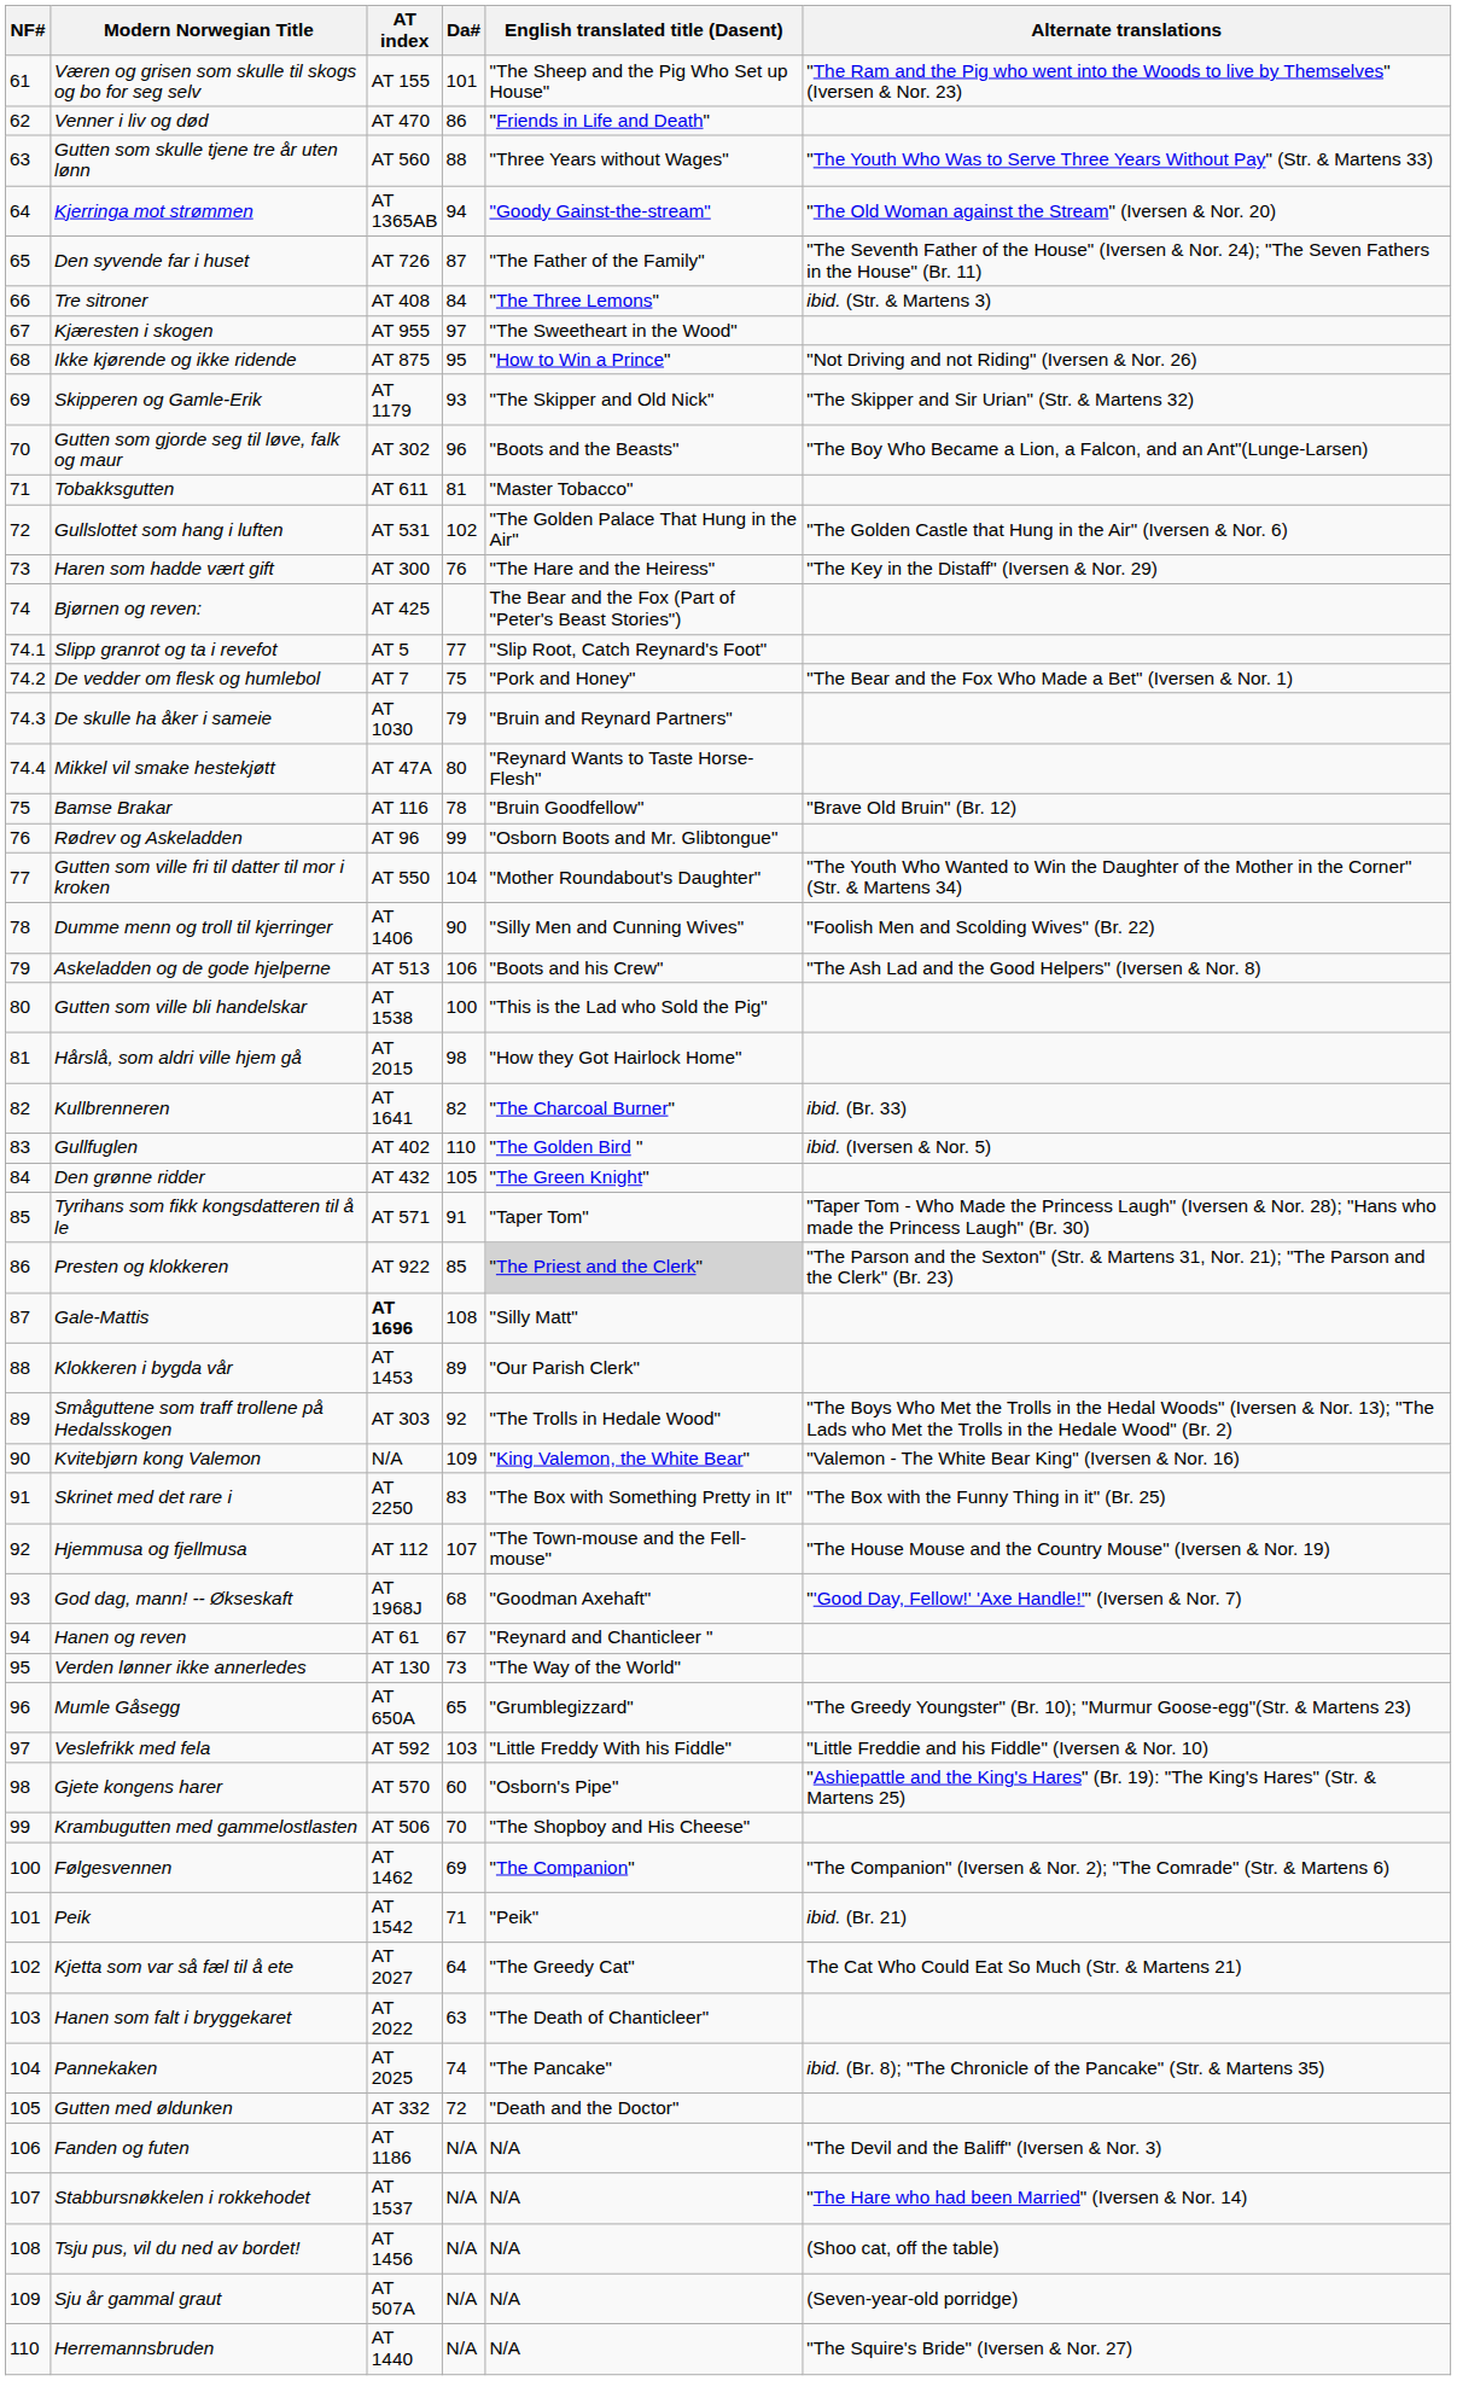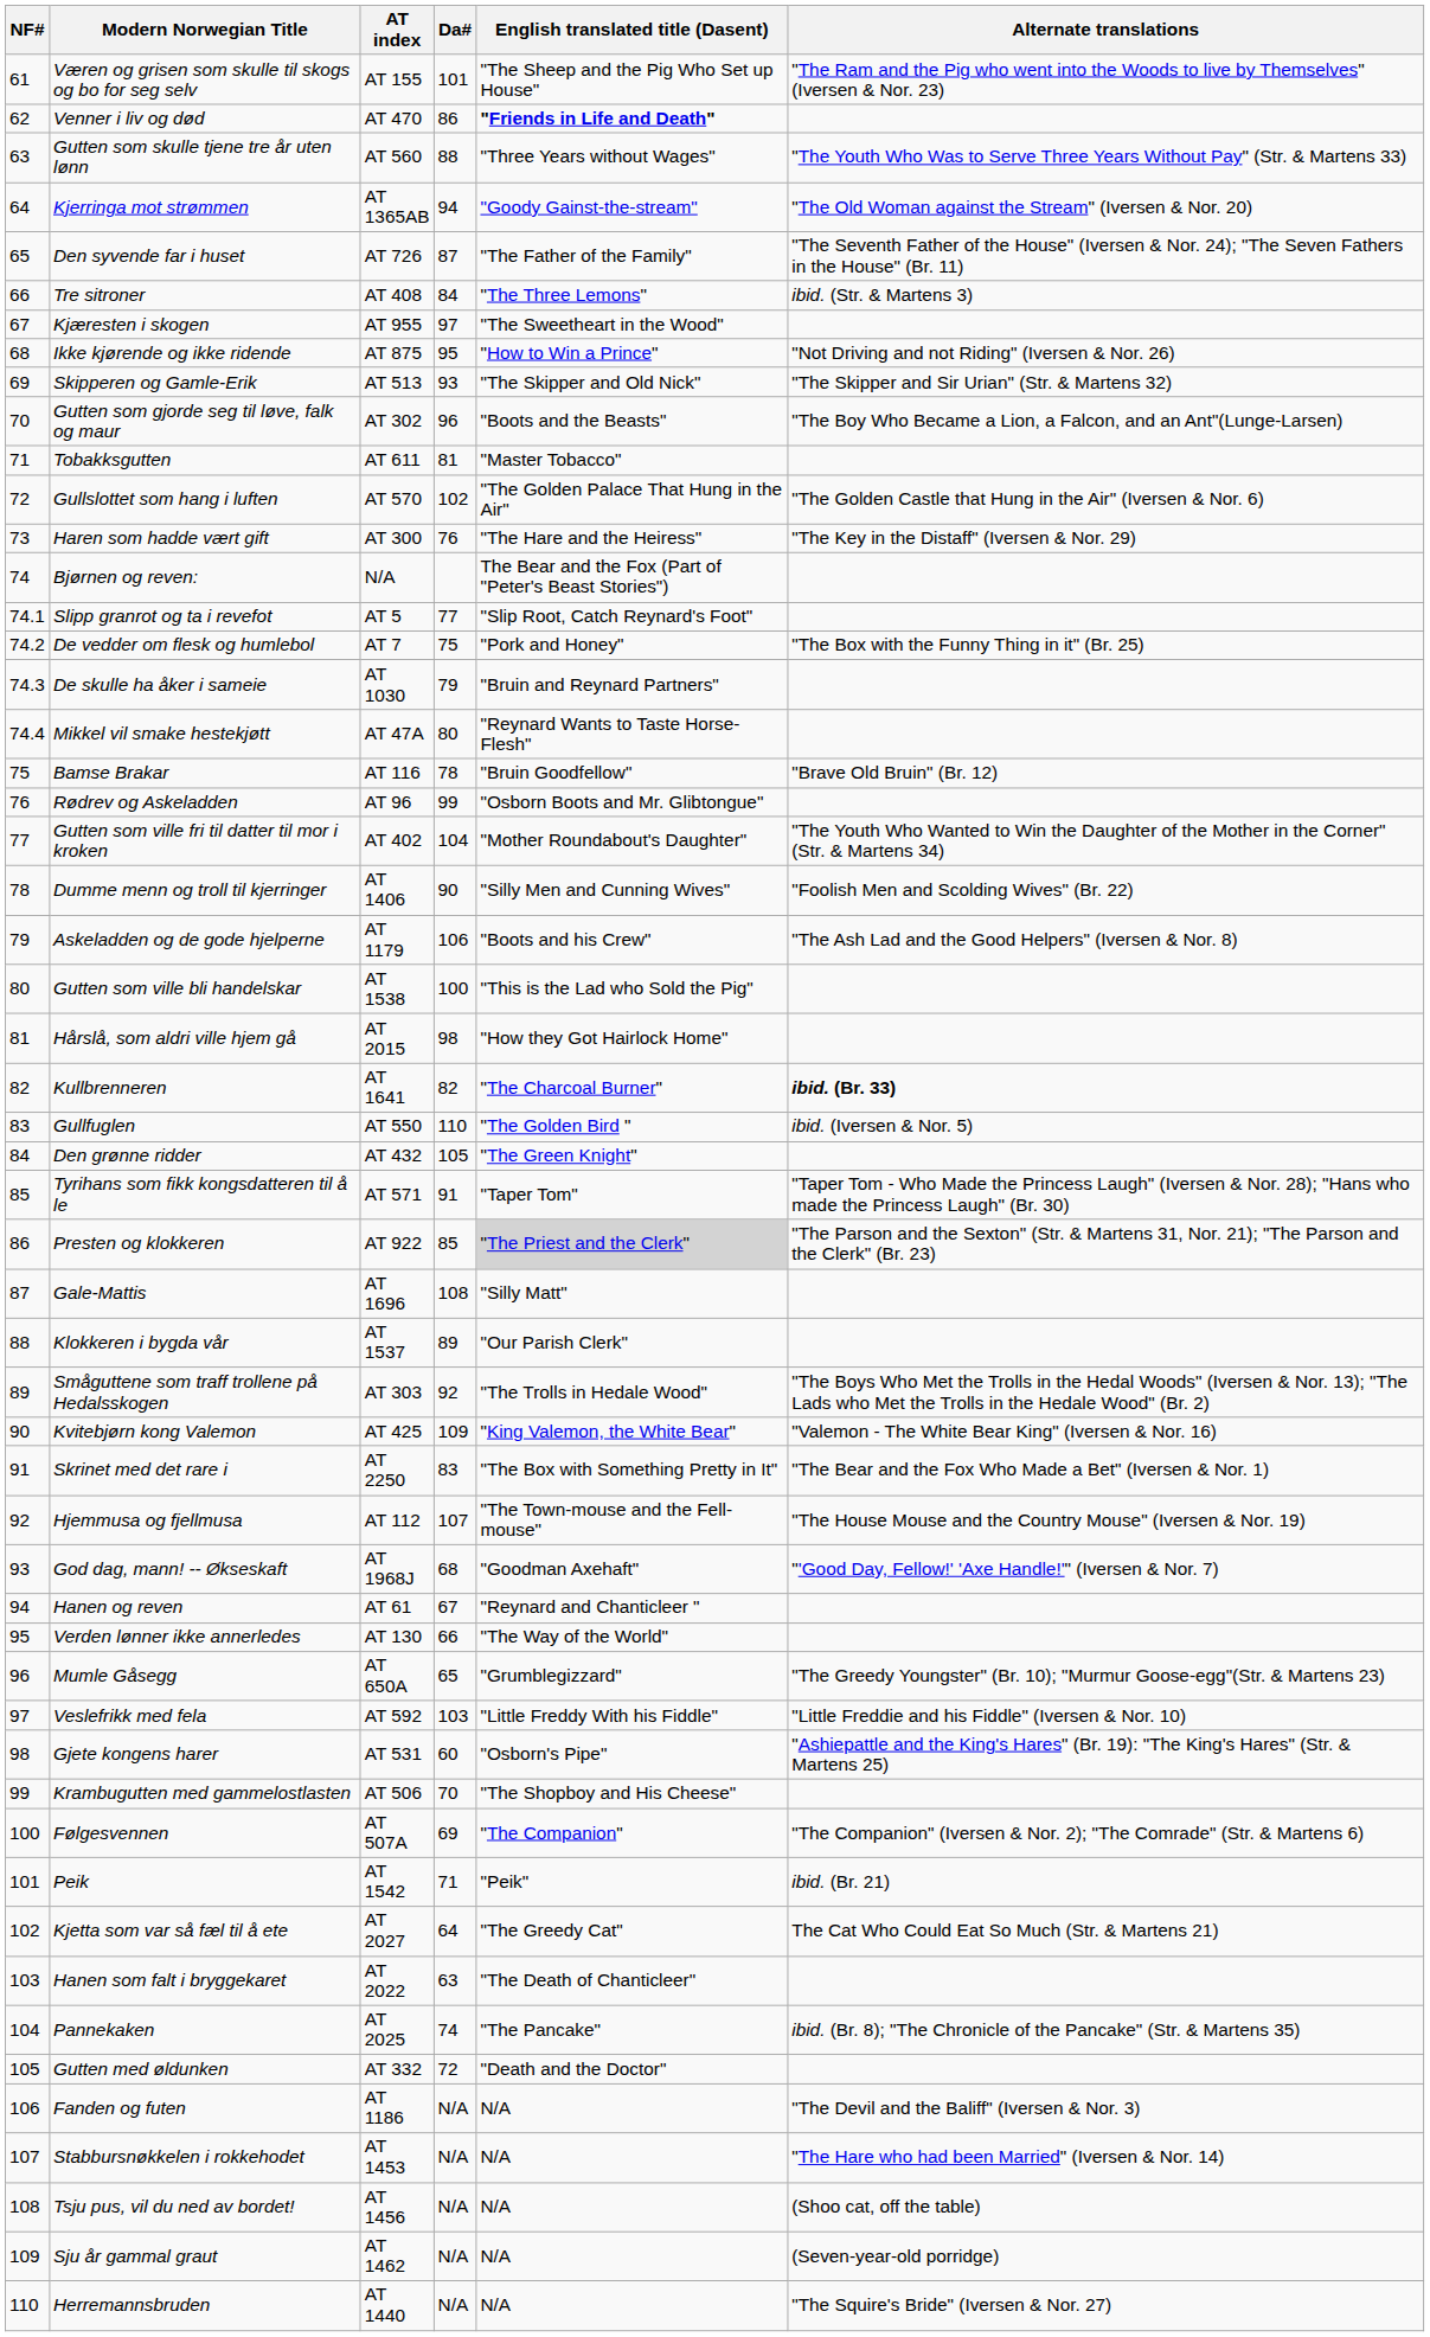 <table class="sortable wikitable plainrowheaders">
 <tr>
 <th scope="col" style="width: 3%;">NF#</th>
 <th scope="col" style="width: 22%;">Modern Norwegian Title</th>
 <th scope="col" style="width: 5%;">AT index</th>
 <th scope="col" style="width: 3%;">Da#</th>
 <th scope="col" style="width: 22%;">English translated title (Dasent)</th>
 <th scope="col" style="width: 45%;">Alternate translations</th>
 </tr>
 <tr>
 <td>61</td>
 <td><em>Væren og grisen som skulle til skogs og bo for seg selv</em></td>
 <td>AT 155</td>
 <td>101</td>
 <td>"The Sheep and the Pig Who Set up House"</td>
 <td>"<a href='#'>The Ram and the Pig who went into the Woods to live by Themselves</a>" (Iversen & Nor. 23)</td>
 </tr>
 <tr>
 <td>62</td>
 <td><em>Venner i liv og død</em></td>
 <td>AT 470</td>
 <td>86</td>
-<td>"<a href='#'>Friends in Life and Death</a>"</td>
+<td><strong>"<a href='#'>Friends in Life and Death</a>"</strong></td>
 <td></td>
 </tr>
 <tr>
 <td>63</td>
 <td><em>Gutten som skulle tjene tre år uten lønn</em></td>
 <td>AT 560</td>
 <td>88</td>
 <td>"Three Years without Wages"</td>
 <td>"<a href='#'>The Youth Who Was to Serve Three Years Without Pay</a>" (Str. & Martens 33)</td>
 </tr>
 <tr>
 <td>64</td>
 <td><em><a href='#'>Kjerringa mot strømmen</a></em></td>
 <td>AT 1365AB</td>
 <td>94</td>
 <td><a href='#'>"Goody Gainst-the-stream"</a></td>
 <td>"<a href='#'>The Old Woman against the Stream</a>" (Iversen & Nor. 20)</td>
 </tr>
 <tr>
 <td>65</td>
 <td><em>Den syvende far i huset</em></td>
 <td>AT 726</td>
 <td>87</td>
 <td>"The Father of the Family"</td>
 <td>"The Seventh Father of the House" (Iversen & Nor. 24); "The Seven Fathers in the House" (Br. 11)</td>
 </tr>
 <tr>
 <td>66</td>
 <td><em>Tre sitroner</em></td>
 <td>AT 408</td>
 <td>84</td>
 <td>"<a href='#'>The Three Lemons</a>"</td>
 <td><em>ibid.</em> (Str. & Martens 3)</td>
 </tr>
 <tr>
 <td>67</td>
 <td><em>Kjæresten i skogen</em></td>
 <td>AT 955</td>
 <td>97</td>
 <td>"The Sweetheart in the Wood"</td>
 <td></td>
 </tr>
 <tr>
 <td>68</td>
 <td><em>Ikke kjørende og ikke ridende</em></td>
 <td>AT 875</td>
 <td>95</td>
 <td>"<a href='#'>How to Win a Prince</a>"</td>
 <td>"Not Driving and not Riding" (Iversen & Nor. 26)</td>
 </tr>
 <tr>
 <td>69</td>
 <td><em>Skipperen og Gamle-Erik</em></td>
-<td>AT 1179</td>
+<td>AT 513</td>
 <td>93</td>
 <td>"The Skipper and Old Nick"</td>
 <td>"The Skipper and Sir Urian" (Str. & Martens 32)</td>
 </tr>
 <tr>
 <td>70</td>
 <td><em>Gutten som gjorde seg til løve, falk og maur</em></td>
 <td>AT 302</td>
 <td>96</td>
 <td>"Boots and the Beasts"</td>
 <td>"The Boy Who Became a Lion, a Falcon, and an Ant"(Lunge-Larsen)</td>
 </tr>
 <tr>
 <td>71</td>
 <td><em>Tobakksgutten</em></td>
 <td>AT 611</td>
 <td>81</td>
 <td>"Master Tobacco"</td>
 <td></td>
 </tr>
 <tr>
 <td>72</td>
 <td><em>Gullslottet som hang i luften</em></td>
-<td>AT 531</td>
+<td>AT 570</td>
 <td>102</td>
 <td>"The Golden Palace That Hung in the Air"</td>
 <td>"The Golden Castle that Hung in the Air" (Iversen & Nor. 6)</td>
 </tr>
 <tr>
 <td>73</td>
 <td><em>Haren som hadde vært gift</em></td>
 <td>AT 300</td>
 <td>76</td>
 <td>"The Hare and the Heiress"</td>
 <td>"The Key in the Distaff" (Iversen & Nor. 29)</td>
 </tr>
 <tr>
 <td>74</td>
 <td><em>Bjørnen og reven:</em></td>
-<td>AT 425</td>
+<td>N/A</td>
 <td></td>
 <td>The Bear and the Fox (Part of "Peter's Beast Stories")</td>
 <td></td>
 </tr>
 <tr>
 <td>74.1</td>
 <td><em> Slipp granrot og ta i revefot</em></td>
 <td>AT 5</td>
 <td>77</td>
 <td>"Slip Root, Catch Reynard's Foot"</td>
 <td></td>
 </tr>
 <tr>
 <td>74.2</td>
 <td><em> De vedder om flesk og humlebol</em></td>
 <td>AT 7</td>
 <td>75</td>
 <td>"Pork and Honey"</td>
-<td>"The Bear and the Fox Who Made a Bet" (Iversen & Nor. 1)</td>
+<td>"The Box with the Funny Thing in it" (Br. 25)</td>
 </tr>
 <tr>
 <td>74.3</td>
 <td><em> De skulle ha åker i sameie</em></td>
 <td>AT 1030</td>
 <td>79</td>
 <td>"Bruin and Reynard Partners"</td>
 <td></td>
 </tr>
 <tr>
 <td>74.4</td>
 <td><em> Mikkel vil smake hestekjøtt</em></td>
 <td>AT 47A</td>
 <td>80</td>
 <td>"Reynard Wants to Taste Horse-Flesh"</td>
 <td></td>
 </tr>
 <tr>
 <td>75</td>
 <td><em>Bamse Brakar</em></td>
 <td>AT 116</td>
 <td>78</td>
 <td>"Bruin Goodfellow"</td>
 <td>"Brave Old Bruin" (Br. 12)</td>
 </tr>
 <tr>
 <td>76</td>
 <td><em>Rødrev og Askeladden</em></td>
 <td>AT 96</td>
 <td>99</td>
 <td>"Osborn Boots and Mr. Glibtongue"</td>
 <td></td>
 </tr>
 <tr>
 <td>77</td>
 <td><em>Gutten som ville fri til datter til mor i kroken</em></td>
-<td>AT 550</td>
+<td>AT 402</td>
 <td>104</td>
 <td>"Mother Roundabout's Daughter"</td>
 <td>"The Youth Who Wanted to Win the Daughter of the Mother in the Corner" (Str. & Martens 34)</td>
 </tr>
 <tr>
 <td>78</td>
 <td><em>Dumme menn og troll til kjerringer</em></td>
 <td>AT 1406</td>
 <td>90</td>
 <td>"Silly Men and Cunning Wives"</td>
 <td>"Foolish Men and Scolding Wives" (Br. 22)</td>
 </tr>
 <tr>
 <td>79</td>
 <td><em>Askeladden og de gode hjelperne</em></td>
-<td>AT 513</td>
+<td>AT 1179</td>
 <td>106</td>
 <td>"Boots and his Crew"</td>
 <td>"The Ash Lad and the Good Helpers" (Iversen & Nor. 8)</td>
 </tr>
 <tr>
 <td>80</td>
 <td><em>Gutten som ville bli handelskar</em></td>
 <td>AT 1538</td>
 <td>100</td>
 <td>"This is the Lad who Sold the Pig"</td>
 <td></td>
 </tr>
 <tr>
 <td>81</td>
 <td><em>Hårslå, som aldri ville hjem gå</em></td>
 <td>AT 2015</td>
 <td>98</td>
 <td>"How they Got Hairlock Home"</td>
 <td></td>
 </tr>
 <tr>
 <td>82</td>
 <td><em>Kullbrenneren</em></td>
 <td>AT 1641</td>
 <td>82</td>
 <td>"<a href='#'>The Charcoal Burner</a>"</td>
-<td><em>ibid.</em> (Br. 33)</td>
+<td><strong><em>ibid.</em> (Br. 33)</strong></td>
 </tr>
 <tr>
 <td>83</td>
 <td><em>Gullfuglen</em></td>
-<td>AT 402</td>
+<td>AT 550</td>
 <td>110</td>
 <td>"<a href='#'>The Golden Bird</a> "</td>
 <td><em>ibid.</em> (Iversen & Nor. 5)</td>
 </tr>
 <tr>
 <td>84</td>
 <td><em>Den grønne ridder</em></td>
 <td>AT 432</td>
 <td>105</td>
 <td>"<a href='#'>The Green Knight</a>"</td>
 <td></td>
 </tr>
 <tr>
 <td>85</td>
 <td><em>Tyrihans som fikk kongsdatteren til å le</em></td>
 <td>AT 571</td>
 <td>91</td>
 <td>"Taper Tom"</td>
 <td>"Taper Tom - Who Made the Princess Laugh" (Iversen & Nor. 28); "Hans who made the Princess Laugh" (Br. 30)</td>
 </tr>
 <tr>
 <td>86</td>
 <td><em>Presten og klokkeren</em></td>
 <td>AT 922</td>
 <td>85</td>
 <td style="background: lightgrey;">"<a href='#'>The Priest and the Clerk</a>"</td>
 <td>"The Parson and the Sexton" (Str. & Martens 31, Nor. 21); "The Parson and the Clerk" (Br. 23)</td>
 </tr>
 <tr>
 <td>87</td>
 <td><em>Gale-Mattis</em></td>
-<td><strong>AT 1696</strong></td>
+<td>AT 1696</td>
 <td>108</td>
 <td>"Silly Matt"</td>
 <td></td>
 </tr>
 <tr>
 <td>88</td>
 <td><em>Klokkeren i bygda vår</em></td>
-<td>AT 1453</td>
+<td>AT 1537</td>
 <td>89</td>
 <td>"Our Parish Clerk"</td>
 <td></td>
 </tr>
 <tr>
 <td>89</td>
 <td><em>Småguttene som traff trollene på Hedalsskogen</em></td>
 <td>AT 303</td>
 <td>92</td>
 <td>"The Trolls in Hedale Wood"</td>
 <td>"The Boys Who Met the Trolls in the Hedal Woods" (Iversen & Nor. 13); "The Lads who Met the Trolls in the Hedale Wood" (Br. 2)</td>
 </tr>
 <tr>
 <td>90</td>
 <td><em>Kvitebjørn kong Valemon</em></td>
-<td>N/A</td>
+<td>AT 425</td>
 <td>109</td>
 <td>"<a href='#'>King Valemon, the White Bear</a>"</td>
 <td>"Valemon - The White Bear King" (Iversen & Nor. 16)</td>
 </tr>
 <tr>
 <td>91</td>
 <td><em>Skrinet med det rare i</em></td>
 <td>AT 2250</td>
 <td>83</td>
 <td>"The Box with Something Pretty in It"</td>
-<td>"The Box with the Funny Thing in it" (Br. 25)</td>
+<td>"The Bear and the Fox Who Made a Bet" (Iversen & Nor. 1)</td>
 </tr>
 <tr>
 <td>92</td>
 <td><em>Hjemmusa og fjellmusa</em></td>
 <td>AT 112</td>
 <td>107</td>
 <td>"The Town-mouse and the Fell-mouse"</td>
 <td>"The House Mouse and the Country Mouse" (Iversen & Nor. 19)</td>
 </tr>
 <tr>
 <td>93</td>
 <td><em>God dag, mann! -- Økseskaft</em></td>
 <td>AT 1968J</td>
 <td>68</td>
 <td>"Goodman Axehaft"</td>
 <td>"<a href='#'>'Good Day, Fellow!' 'Axe Handle!'</a>" (Iversen & Nor. 7)</td>
 </tr>
 <tr>
 <td>94</td>
 <td><em>Hanen og reven</em></td>
 <td>AT 61</td>
 <td>67</td>
 <td>"Reynard and Chanticleer "</td>
 <td></td>
 </tr>
 <tr>
 <td>95</td>
 <td><em>Verden lønner ikke annerledes</em></td>
 <td>AT 130</td>
-<td>73</td>
+<td>66</td>
 <td>"The Way of the World"</td>
 <td></td>
 </tr>
 <tr>
 <td>96</td>
 <td><em>Mumle Gåsegg</em></td>
 <td>AT 650A</td>
 <td>65</td>
 <td>"Grumblegizzard"</td>
 <td>"The Greedy Youngster" (Br. 10); "Murmur Goose-egg"(Str. & Martens 23)</td>
 </tr>
 <tr>
 <td>97</td>
 <td><em>Veslefrikk med fela</em></td>
 <td>AT 592</td>
 <td>103</td>
 <td>"Little Freddy With his Fiddle"</td>
 <td>"Little Freddie and his Fiddle" (Iversen & Nor. 10)</td>
 </tr>
 <tr>
 <td>98</td>
 <td><em>Gjete kongens harer</em></td>
-<td>AT 570</td>
+<td>AT 531</td>
 <td>60</td>
 <td>"Osborn's Pipe"</td>
 <td>"<a href='#'>Ashiepattle and the King's Hares</a>" (Br. 19): "The King's Hares" (Str. & Martens 25)</td>
 </tr>
 <tr>
 <td>99</td>
 <td><em>Krambugutten med gammelostlasten</em></td>
 <td>AT 506</td>
 <td>70</td>
 <td>"The Shopboy and His Cheese"</td>
 <td></td>
 </tr>
 <tr>
 <td>100</td>
 <td><em>Følgesvennen</em></td>
-<td>AT 1462</td>
+<td>AT 507A</td>
 <td>69</td>
 <td>"<a href='#'>The Companion</a>"</td>
 <td>"The Companion" (Iversen & Nor. 2); "The Comrade" (Str. & Martens 6)</td>
 </tr>
 <tr>
 <td>101</td>
 <td><em>Peik</em></td>
 <td>AT 1542</td>
 <td>71</td>
 <td>"Peik"</td>
 <td><em>ibid.</em> (Br. 21)</td>
 </tr>
 <tr>
 <td>102</td>
 <td><em>Kjetta som var så fæl til å ete</em></td>
 <td>AT 2027</td>
 <td>64</td>
 <td>"The Greedy Cat"</td>
 <td>The Cat Who Could Eat So Much (Str. & Martens 21)</td>
 </tr>
 <tr>
 <td>103</td>
 <td><em>Hanen som falt i bryggekaret</em></td>
 <td>AT 2022</td>
 <td>63</td>
 <td>"The Death of Chanticleer"</td>
 <td></td>
 </tr>
 <tr>
 <td>104</td>
 <td><em>Pannekaken</em></td>
 <td>AT 2025</td>
 <td>74</td>
 <td>"The Pancake"</td>
 <td><em>ibid.</em> (Br. 8); "The Chronicle of the Pancake" (Str. & Martens 35)</td>
 </tr>
 <tr>
 <td>105</td>
 <td><em>Gutten med øldunken</em></td>
 <td>AT 332</td>
 <td>72</td>
 <td>"Death and the Doctor"</td>
 <td></td>
 </tr>
 <tr>
 <td>106</td>
 <td><em>Fanden og futen</em></td>
 <td>AT 1186</td>
 <td>N/A</td>
 <td>N/A</td>
 <td>"The Devil and the Baliff" (Iversen & Nor. 3)</td>
 </tr>
 <tr>
 <td>107</td>
 <td><em>Stabbursnøkkelen i rokkehodet</em></td>
-<td>AT 1537</td>
+<td>AT 1453</td>
 <td>N/A</td>
 <td>N/A</td>
 <td>"<a href='#'>The Hare who had been Married</a>" (Iversen & Nor. 14)</td>
 </tr>
 <tr>
 <td>108</td>
 <td><em>Tsju pus, vil du ned av bordet!</em></td>
 <td>AT 1456</td>
 <td>N/A</td>
 <td>N/A</td>
 <td>(Shoo cat, off the table)</td>
 </tr>
 <tr>
 <td>109</td>
 <td><em>Sju år gammal graut</em></td>
-<td>AT 507A</td>
+<td>AT 1462</td>
 <td>N/A</td>
 <td>N/A</td>
 <td>(Seven-year-old porridge)</td>
 </tr>
 <tr>
 <td>110</td>
 <td><em>Herremannsbruden</em></td>
 <td>AT 1440</td>
 <td>N/A</td>
 <td>N/A</td>
 <td>"The Squire's Bride" (Iversen & Nor. 27)</td>
 </tr>
 </table>
